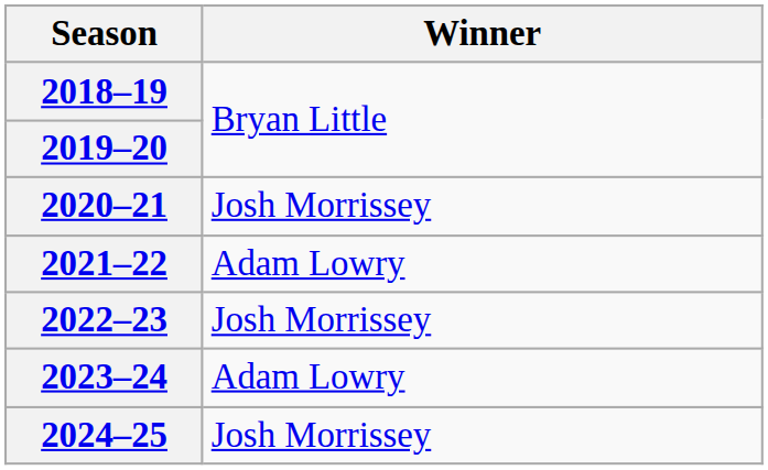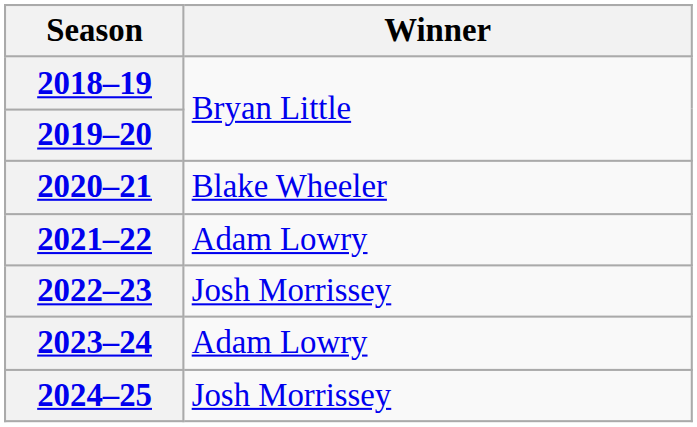 <table class="wikitable">
 <tr>
 <th scope="col" style="width:5em">Season</th>
 <th scope="col" style="width:15em">Winner</th>
 </tr>
 <tr>
 <th scope="row"><a href='#'>2018–19</a></th>
 <td rowspan="2"><a href='#'>Bryan Little</a></td>
 </tr>
 <tr>
 <th scope="row"><a href='#'>2019–20</a></th>
 </tr>
 <tr>
 <th scope="row"><a href='#'>2020–21</a></th>
-<td><a href='#'>Josh Morrissey</a></td>
+<td><a href='#'>Blake Wheeler</a></td>
 </tr>
 <tr>
 <th scope="row"><a href='#'>2021–22</a></th>
 <td><a href='#'>Adam Lowry</a></td>
 </tr>
 <tr>
 <th scope="row"><a href='#'>2022–23</a></th>
 <td><a href='#'>Josh Morrissey</a></td>
 </tr>
 <tr>
 <th scope="row"><a href='#'>2023–24</a></th>
 <td><a href='#'>Adam Lowry</a></td>
 </tr>
 <tr>
 <th scope="row"><a href='#'>2024–25</a></th>
 <td><a href='#'>Josh Morrissey</a></td>
 </tr>
 </table>
